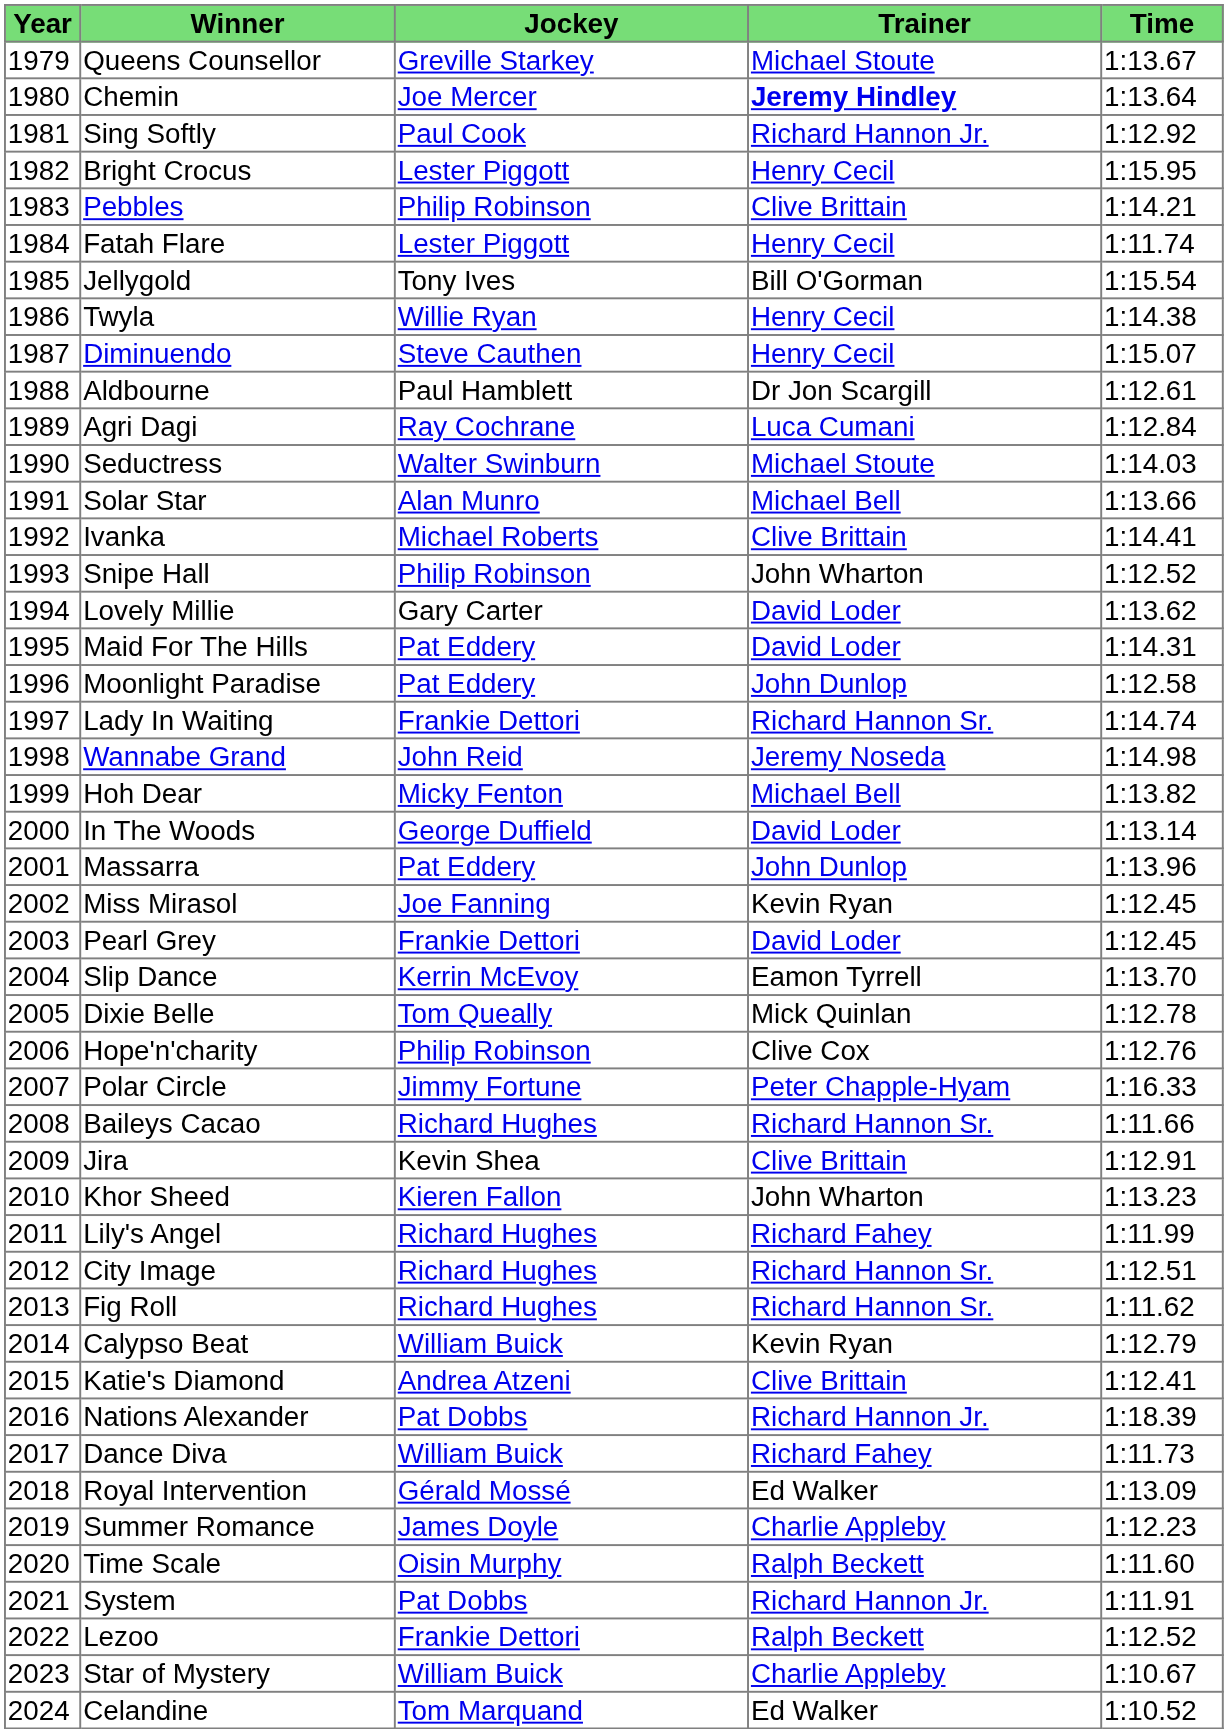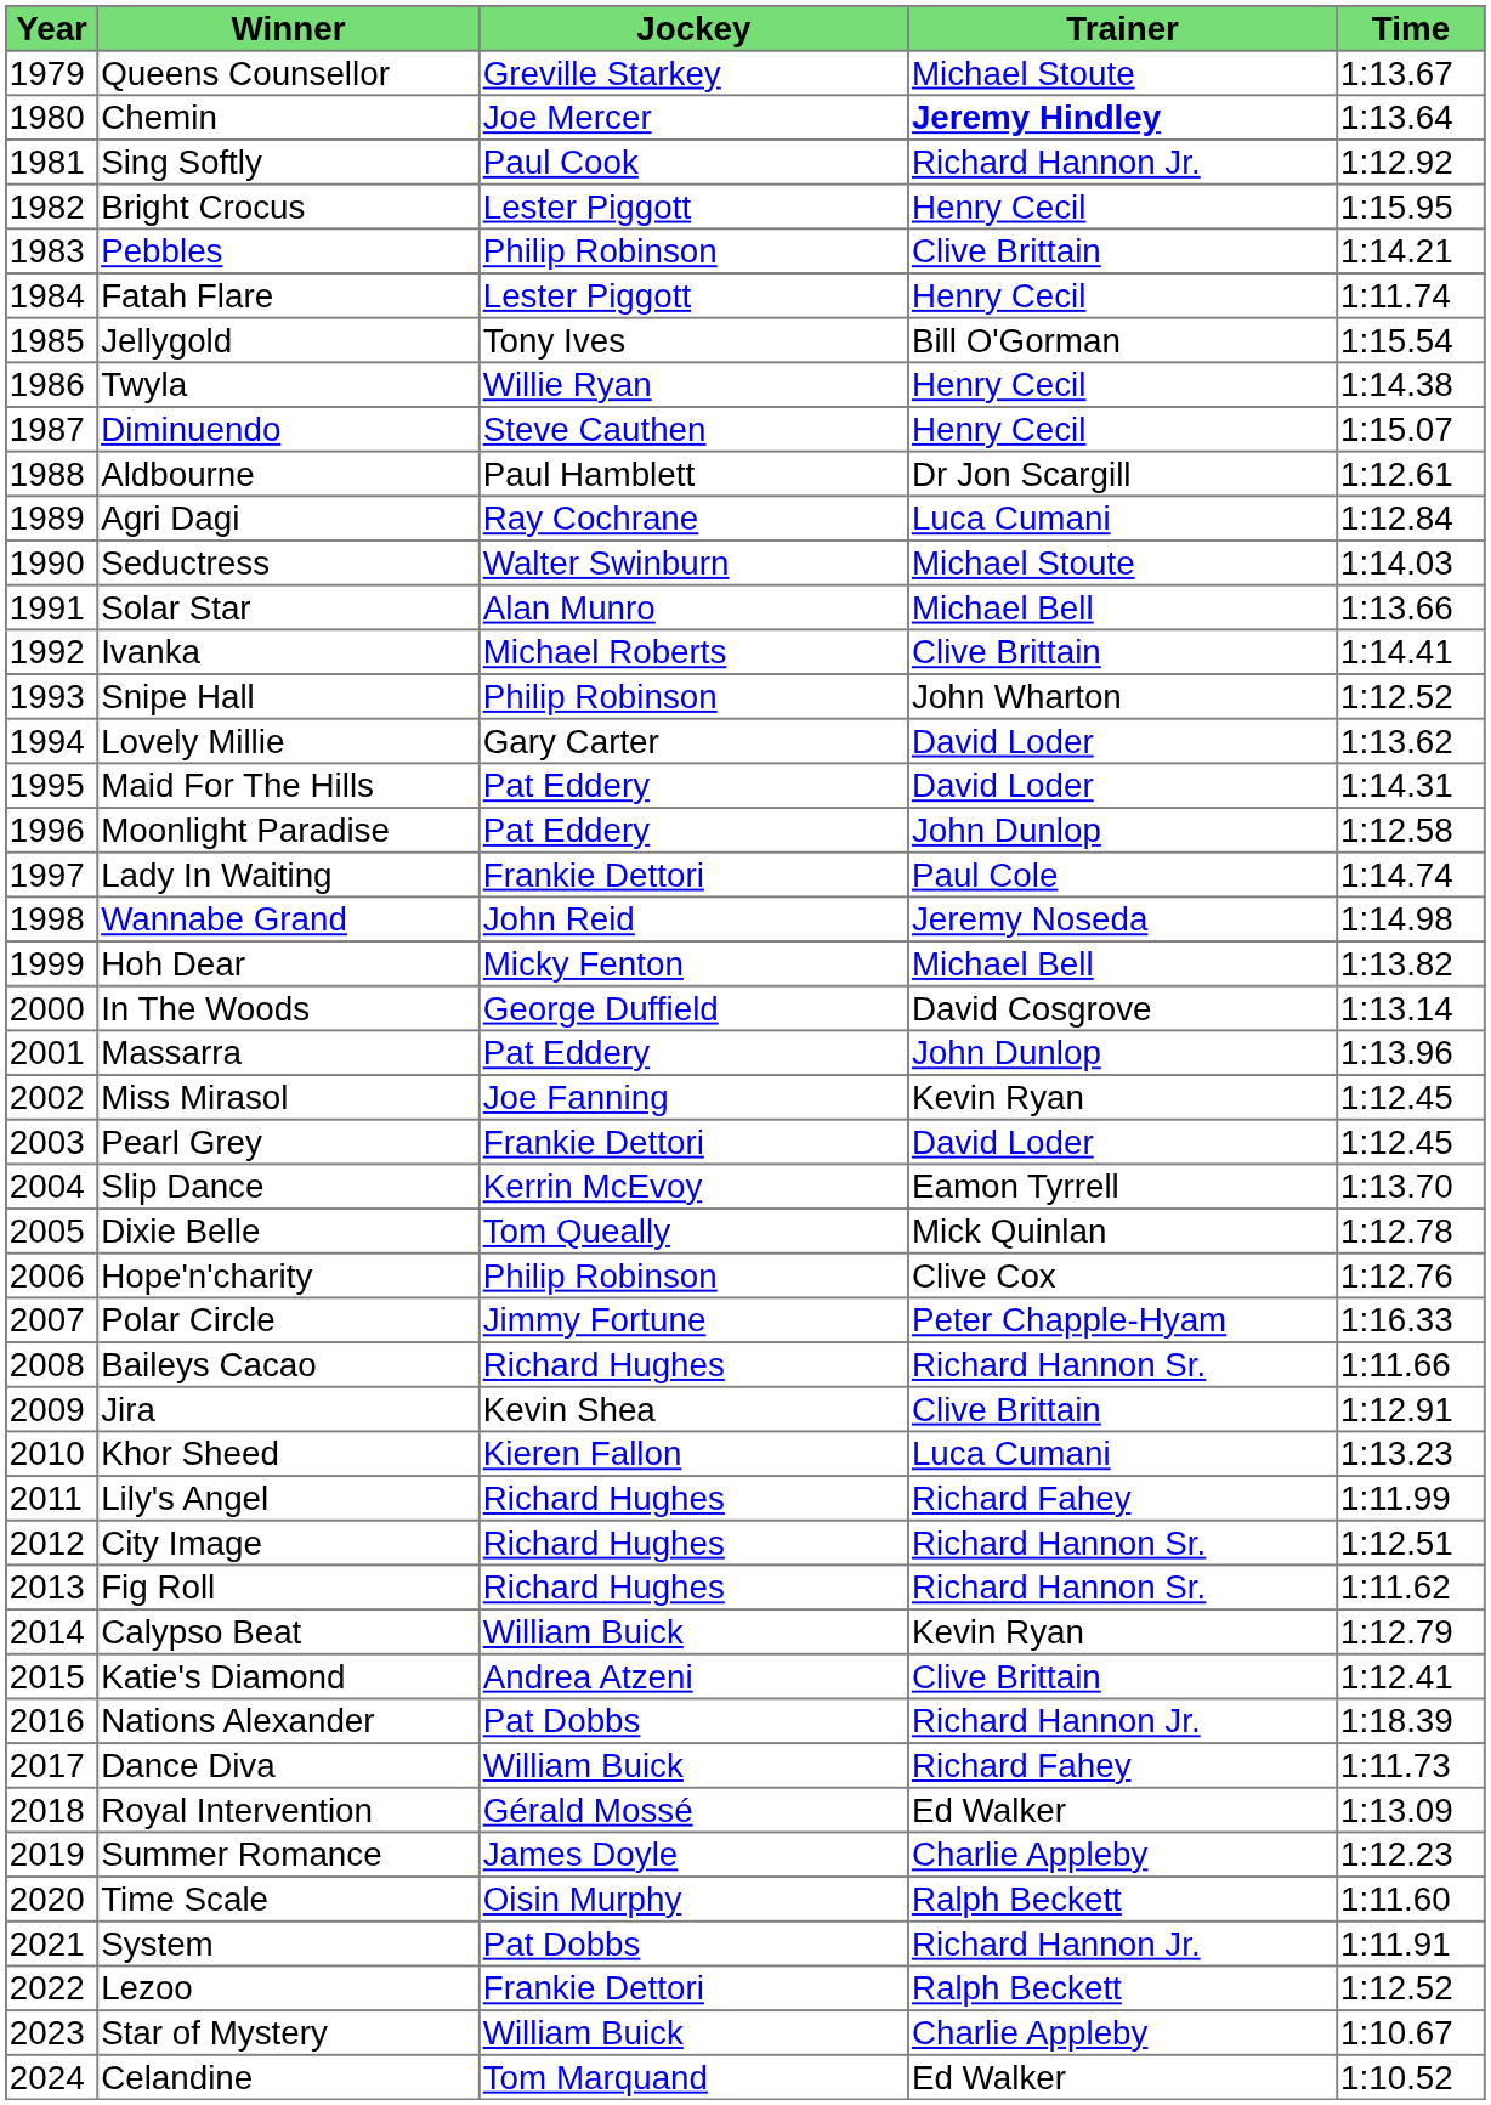 <table class = "sortable" | border="1" style="border-collapse: collapse; font-size:90%">
 <tr bgcolor="#77dd77" align="center">
 <th style="width:36px"><strong>Year</strong></th>
 <th style="width:160px"><strong>Winner</strong></th>
 <th style="width:180px"><strong>Jockey</strong></th>
 <th style="width:180px"><strong>Trainer</strong></th>
 <th style="width:60px"><strong>Time</strong></th>
 </tr>
 <tr>
 <td>1979</td>
 <td>Queens Counsellor</td>
 <td><a href='#'>Greville Starkey</a></td>
 <td><a href='#'>Michael Stoute</a></td>
 <td>1:13.67</td>
 </tr>
 <tr>
 <td>1980</td>
 <td>Chemin</td>
 <td><a href='#'>Joe Mercer</a></td>
 <td><strong><a href='#'>Jeremy Hindley</a></strong></td>
 <td>1:13.64</td>
 </tr>
 <tr>
 <td>1981</td>
 <td>Sing Softly</td>
 <td><a href='#'>Paul Cook</a></td>
 <td><a href='#'>Richard Hannon Jr.</a></td>
 <td>1:12.92</td>
 </tr>
 <tr>
 <td>1982</td>
 <td>Bright Crocus</td>
 <td><a href='#'>Lester Piggott</a></td>
 <td><a href='#'>Henry Cecil</a></td>
 <td>1:15.95</td>
 </tr>
 <tr>
 <td>1983</td>
 <td><a href='#'>Pebbles</a></td>
 <td><a href='#'>Philip Robinson</a></td>
 <td><a href='#'>Clive Brittain</a></td>
 <td>1:14.21</td>
 </tr>
 <tr>
 <td>1984</td>
 <td>Fatah Flare</td>
 <td><a href='#'>Lester Piggott</a></td>
 <td><a href='#'>Henry Cecil</a></td>
 <td>1:11.74</td>
 </tr>
 <tr>
 <td>1985</td>
 <td>Jellygold</td>
 <td>Tony Ives</td>
 <td>Bill O'Gorman</td>
 <td>1:15.54</td>
 </tr>
 <tr>
 <td>1986</td>
 <td>Twyla</td>
 <td><a href='#'>Willie Ryan</a></td>
 <td><a href='#'>Henry Cecil</a></td>
 <td>1:14.38</td>
 </tr>
 <tr>
 <td>1987</td>
 <td><a href='#'>Diminuendo</a></td>
 <td><a href='#'>Steve Cauthen</a></td>
 <td><a href='#'>Henry Cecil</a></td>
 <td>1:15.07</td>
 </tr>
 <tr>
 <td>1988</td>
 <td>Aldbourne</td>
 <td>Paul Hamblett</td>
 <td>Dr Jon Scargill</td>
 <td>1:12.61</td>
 </tr>
 <tr>
 <td>1989</td>
 <td>Agri Dagi</td>
 <td><a href='#'>Ray Cochrane</a></td>
 <td><a href='#'>Luca Cumani</a></td>
 <td>1:12.84</td>
 </tr>
 <tr>
 <td>1990</td>
 <td>Seductress</td>
 <td><a href='#'>Walter Swinburn</a></td>
 <td><a href='#'>Michael Stoute</a></td>
 <td>1:14.03</td>
 </tr>
 <tr>
 <td>1991</td>
 <td>Solar Star</td>
 <td><a href='#'>Alan Munro</a></td>
 <td><a href='#'>Michael Bell</a></td>
 <td>1:13.66</td>
 </tr>
 <tr>
 <td>1992</td>
 <td>Ivanka</td>
 <td><a href='#'>Michael Roberts</a></td>
 <td><a href='#'>Clive Brittain</a></td>
 <td>1:14.41</td>
 </tr>
 <tr>
 <td>1993</td>
 <td>Snipe Hall</td>
 <td><a href='#'>Philip Robinson</a></td>
 <td>John Wharton</td>
 <td>1:12.52</td>
 </tr>
 <tr>
 <td>1994</td>
 <td>Lovely Millie</td>
 <td>Gary Carter</td>
 <td><a href='#'>David Loder</a></td>
 <td>1:13.62</td>
 </tr>
 <tr>
 <td>1995</td>
 <td>Maid For The Hills</td>
 <td><a href='#'>Pat Eddery</a></td>
 <td><a href='#'>David Loder</a></td>
 <td>1:14.31</td>
 </tr>
 <tr>
 <td>1996</td>
 <td>Moonlight Paradise</td>
 <td><a href='#'>Pat Eddery</a></td>
 <td><a href='#'>John Dunlop</a></td>
 <td>1:12.58</td>
 </tr>
 <tr>
 <td>1997</td>
 <td>Lady In Waiting</td>
 <td><a href='#'>Frankie Dettori</a></td>
-<td><a href='#'>Richard Hannon Sr.</a></td>
+<td><a href='#'>Paul Cole</a></td>
 <td>1:14.74</td>
 </tr>
 <tr>
 <td>1998</td>
 <td><a href='#'>Wannabe Grand</a></td>
 <td><a href='#'>John Reid</a></td>
 <td><a href='#'>Jeremy Noseda</a></td>
 <td>1:14.98</td>
 </tr>
 <tr>
 <td>1999</td>
 <td>Hoh Dear</td>
 <td><a href='#'>Micky Fenton</a></td>
 <td><a href='#'>Michael Bell</a></td>
 <td>1:13.82</td>
 </tr>
 <tr>
 <td>2000</td>
 <td>In The Woods</td>
 <td><a href='#'>George Duffield</a></td>
-<td><a href='#'>David Loder</a></td>
+<td>David Cosgrove</td>
 <td>1:13.14</td>
 </tr>
 <tr>
 <td>2001</td>
 <td>Massarra</td>
 <td><a href='#'>Pat Eddery</a></td>
 <td><a href='#'>John Dunlop</a></td>
 <td>1:13.96</td>
 </tr>
 <tr>
 <td>2002</td>
 <td>Miss Mirasol</td>
 <td><a href='#'>Joe Fanning</a></td>
 <td>Kevin Ryan</td>
 <td>1:12.45</td>
 </tr>
 <tr>
 <td>2003</td>
 <td>Pearl Grey</td>
 <td><a href='#'>Frankie Dettori</a></td>
 <td><a href='#'>David Loder</a></td>
 <td>1:12.45</td>
 </tr>
 <tr>
 <td>2004</td>
 <td>Slip Dance</td>
 <td><a href='#'>Kerrin McEvoy</a></td>
 <td>Eamon Tyrrell</td>
 <td>1:13.70</td>
 </tr>
 <tr>
 <td>2005</td>
 <td>Dixie Belle</td>
 <td><a href='#'>Tom Queally</a></td>
 <td>Mick Quinlan</td>
 <td>1:12.78</td>
 </tr>
 <tr>
 <td>2006</td>
 <td>Hope'n'charity</td>
 <td><a href='#'>Philip Robinson</a></td>
 <td>Clive Cox</td>
 <td>1:12.76</td>
 </tr>
 <tr>
 <td>2007</td>
 <td>Polar Circle</td>
 <td><a href='#'>Jimmy Fortune</a></td>
 <td><a href='#'>Peter Chapple-Hyam</a></td>
 <td>1:16.33</td>
 </tr>
 <tr>
 <td>2008</td>
 <td>Baileys Cacao</td>
 <td><a href='#'>Richard Hughes</a></td>
 <td><a href='#'>Richard Hannon Sr.</a></td>
 <td>1:11.66</td>
 </tr>
 <tr>
 <td>2009</td>
 <td>Jira</td>
 <td>Kevin Shea</td>
 <td><a href='#'>Clive Brittain</a></td>
 <td>1:12.91</td>
 </tr>
 <tr>
 <td>2010</td>
 <td>Khor Sheed</td>
 <td><a href='#'>Kieren Fallon</a></td>
-<td>John Wharton</td>
+<td><a href='#'>Luca Cumani</a></td>
 <td>1:13.23</td>
 </tr>
 <tr>
 <td>2011</td>
 <td>Lily's Angel</td>
 <td><a href='#'>Richard Hughes</a></td>
 <td><a href='#'>Richard Fahey</a></td>
 <td>1:11.99</td>
 </tr>
 <tr>
 <td>2012</td>
 <td>City Image</td>
 <td><a href='#'>Richard Hughes</a></td>
 <td><a href='#'>Richard Hannon Sr.</a></td>
 <td>1:12.51</td>
 </tr>
 <tr>
 <td>2013</td>
 <td>Fig Roll</td>
 <td><a href='#'>Richard Hughes</a></td>
 <td><a href='#'>Richard Hannon Sr.</a></td>
 <td>1:11.62</td>
 </tr>
 <tr>
 <td>2014</td>
 <td>Calypso Beat</td>
 <td><a href='#'>William Buick</a></td>
 <td>Kevin Ryan</td>
 <td>1:12.79</td>
 </tr>
 <tr>
 <td>2015</td>
 <td>Katie's Diamond</td>
 <td><a href='#'>Andrea Atzeni</a></td>
 <td><a href='#'>Clive Brittain</a></td>
 <td>1:12.41</td>
 </tr>
 <tr>
 <td>2016</td>
 <td>Nations Alexander</td>
 <td><a href='#'>Pat Dobbs</a></td>
 <td><a href='#'>Richard Hannon Jr.</a></td>
 <td>1:18.39</td>
 </tr>
 <tr>
 <td>2017</td>
 <td>Dance Diva</td>
 <td><a href='#'>William Buick</a></td>
 <td><a href='#'>Richard Fahey</a></td>
 <td>1:11.73</td>
 </tr>
 <tr>
 <td>2018</td>
 <td>Royal Intervention</td>
 <td><a href='#'>Gérald Mossé</a></td>
 <td>Ed Walker</td>
 <td>1:13.09</td>
 </tr>
 <tr>
 <td>2019</td>
 <td>Summer Romance</td>
 <td><a href='#'>James Doyle</a></td>
 <td><a href='#'>Charlie Appleby</a></td>
 <td>1:12.23</td>
 </tr>
 <tr>
 <td>2020</td>
 <td>Time Scale</td>
 <td><a href='#'>Oisin Murphy</a></td>
 <td><a href='#'>Ralph Beckett</a></td>
 <td>1:11.60</td>
 </tr>
 <tr>
 <td>2021</td>
 <td>System</td>
 <td><a href='#'>Pat Dobbs</a></td>
 <td><a href='#'>Richard Hannon Jr.</a></td>
 <td>1:11.91</td>
 </tr>
 <tr>
 <td>2022</td>
 <td>Lezoo</td>
 <td><a href='#'>Frankie Dettori</a></td>
 <td><a href='#'>Ralph Beckett</a></td>
 <td>1:12.52</td>
 </tr>
 <tr>
 <td>2023</td>
 <td>Star of Mystery</td>
 <td><a href='#'>William Buick</a></td>
 <td><a href='#'>Charlie Appleby</a></td>
 <td>1:10.67</td>
 </tr>
 <tr>
 <td>2024</td>
 <td>Celandine</td>
 <td><a href='#'>Tom Marquand</a></td>
 <td>Ed Walker</td>
 <td>1:10.52</td>
 </tr>
 </table>
